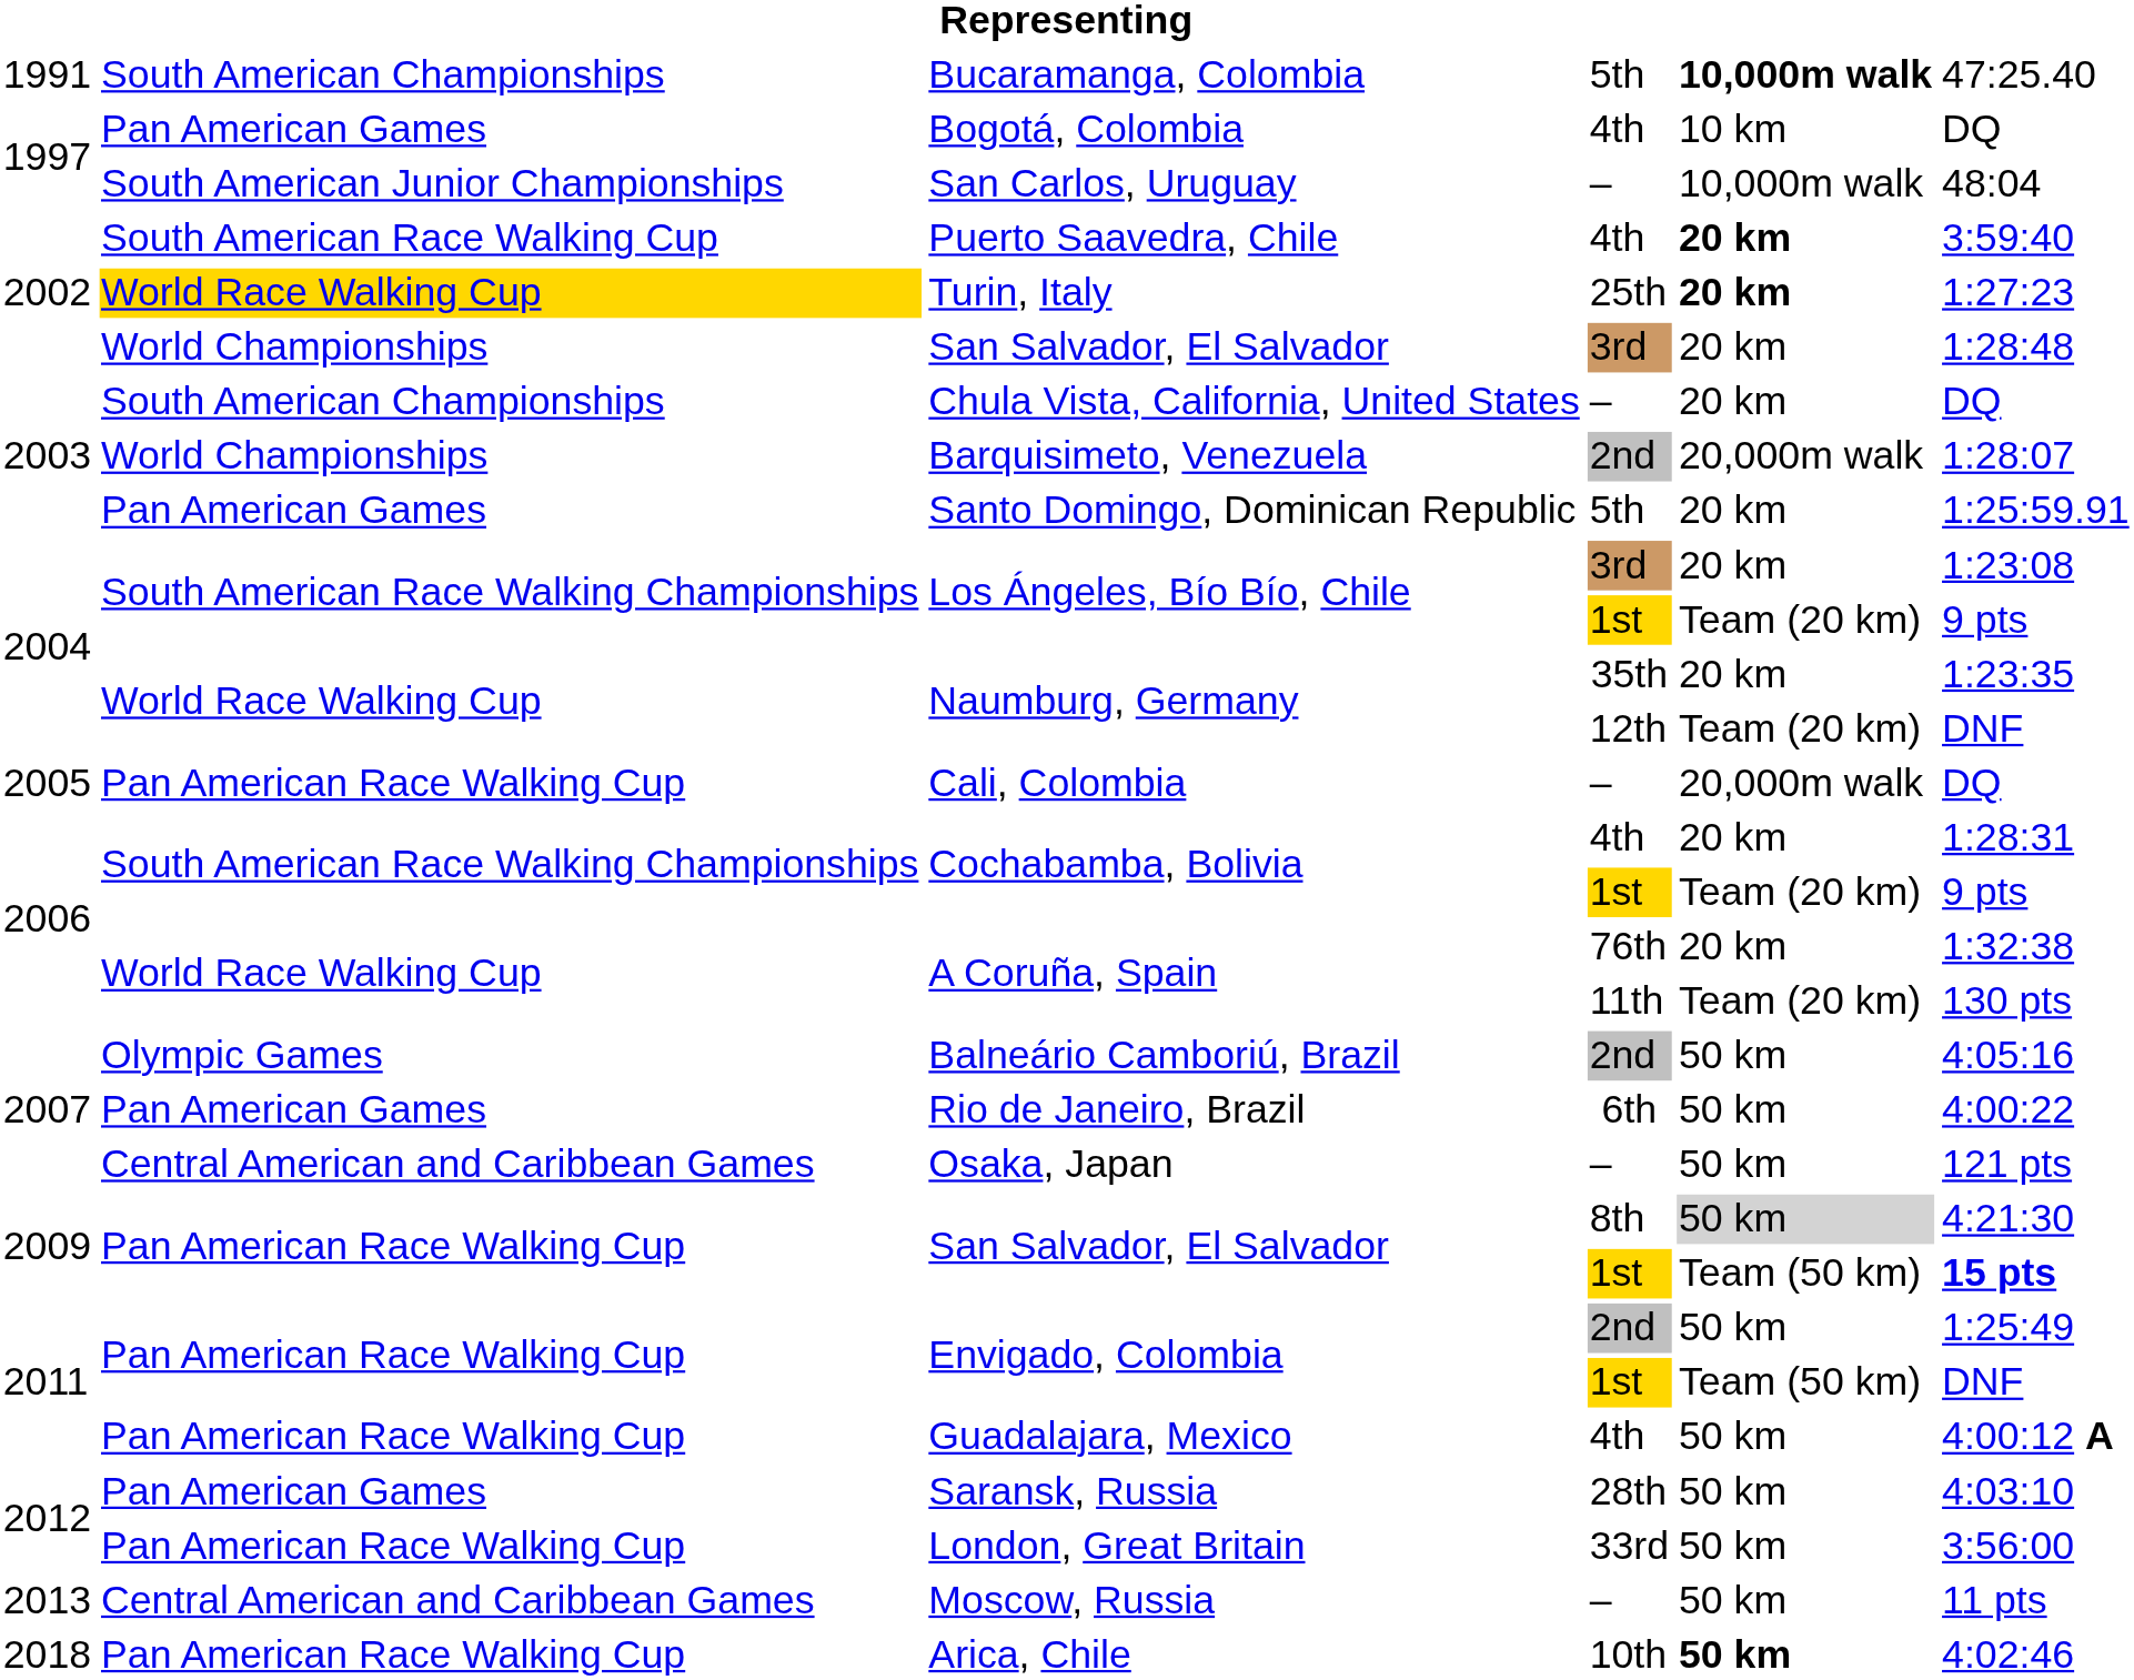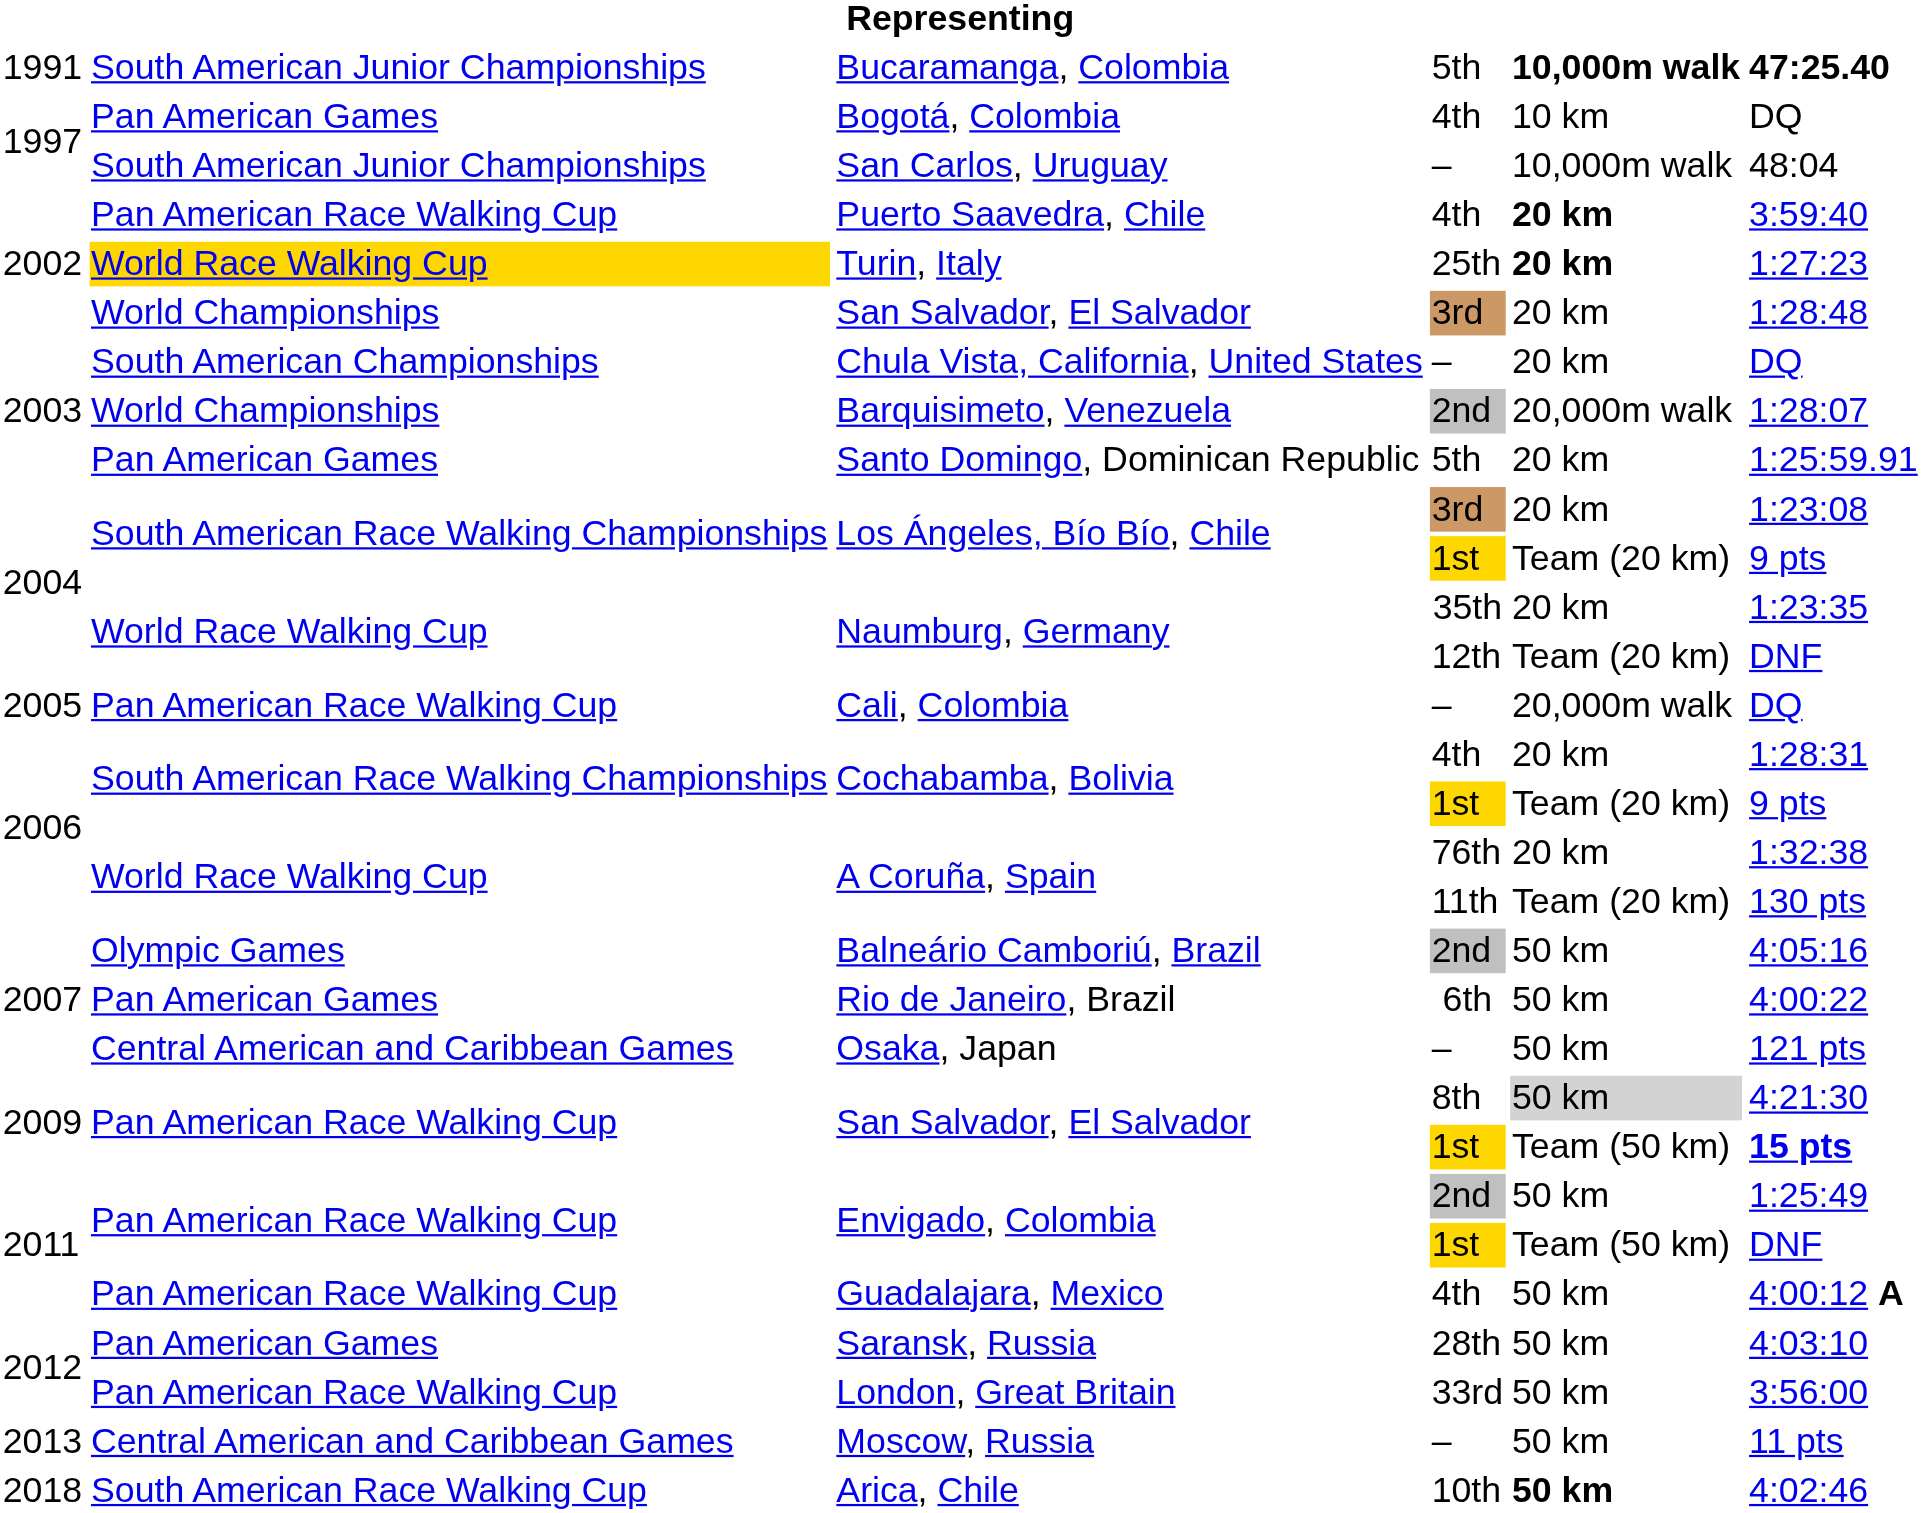 <table>
 <tr>
 <th colspan="6">Representing </th>
 </tr>
 <tr>
 <td>1991</td>
-<td><a href='#'>South American Championships</a></td>
+<td><a href='#'>South American Junior Championships</a></td>
 <td><a href='#'>Bucaramanga</a>, <a href='#'>Colombia</a></td>
 <td>5th</td>
 <td><strong>10,000m walk</strong></td>
-<td>47:25.40</td>
+<td><strong>47:25.40</strong></td>
 </tr>
 <tr>
 <td rowspan=2>1997</td>
 <td><a href='#'>Pan American Games</a></td>
 <td><a href='#'>Bogotá</a>, <a href='#'>Colombia</a></td>
 <td>4th</td>
 <td>10 km</td>
 <td>DQ</td>
 </tr>
 <tr>
 <td><a href='#'>South American Junior Championships</a></td>
 <td><a href='#'>San Carlos</a>, <a href='#'>Uruguay</a></td>
 <td>–</td>
 <td>10,000m walk</td>
 <td>48:04</td>
 </tr>
 <tr>
 <td rowspan=3>2002</td>
-<td><a href='#'>South American Race Walking Cup</a></td>
+<td><a href='#'>Pan American Race Walking Cup</a></td>
 <td><a href='#'>Puerto Saavedra</a>, <a href='#'>Chile</a></td>
 <td>4th</td>
 <td><strong>20 km</strong></td>
 <td><a href='#'>3:59:40</a></td>
 </tr>
 <tr>
 <td style="background: gold;"><a href='#'>World Race Walking Cup</a></td>
 <td><a href='#'>Turin</a>, <a href='#'>Italy</a></td>
 <td>25th</td>
 <td><strong>20 km</strong></td>
 <td><a href='#'>1:27:23</a></td>
 </tr>
 <tr>
 <td><a href='#'>World Championships</a></td>
 <td><a href='#'>San Salvador</a>, <a href='#'>El Salvador</a></td>
 <td bgcolor="cc9966">3rd</td>
 <td>20 km</td>
 <td><a href='#'>1:28:48</a></td>
 </tr>
 <tr>
 <td rowspan=3>2003</td>
 <td><a href='#'>South American Championships</a></td>
 <td><a href='#'>Chula Vista, California</a>, <a href='#'>United States</a></td>
 <td>–</td>
 <td>20 km</td>
 <td><a href='#'>DQ</a></td>
 </tr>
 <tr>
 <td><a href='#'>World Championships</a></td>
 <td><a href='#'>Barquisimeto</a>, <a href='#'>Venezuela</a></td>
 <td bgcolor="silver">2nd</td>
 <td>20,000m walk</td>
 <td><a href='#'>1:28:07</a></td>
 </tr>
 <tr>
 <td><a href='#'>Pan American Games</a></td>
 <td><a href='#'>Santo Domingo</a>, Dominican Republic</td>
 <td>5th</td>
 <td>20 km</td>
 <td><a href='#'>1:25:59.91</a></td>
 </tr>
 <tr>
 <td rowspan=4>2004</td>
 <td rowspan=2><a href='#'>South American Race Walking Championships</a></td>
 <td rowspan=2><a href='#'>Los Ángeles, Bío Bío</a>, <a href='#'>Chile</a></td>
 <td bgcolor="cc9966">3rd</td>
 <td>20 km</td>
 <td><a href='#'>1:23:08</a></td>
 </tr>
 <tr>
 <td bgcolor=gold>1st</td>
 <td>Team (20 km)</td>
 <td><a href='#'>9 pts</a></td>
 </tr>
 <tr>
 <td rowspan=2><a href='#'>World Race Walking Cup</a></td>
 <td rowspan=2><a href='#'>Naumburg</a>, <a href='#'>Germany</a></td>
 <td align="center">35th</td>
 <td>20 km</td>
 <td><a href='#'>1:23:35</a></td>
 </tr>
 <tr>
 <td>12th</td>
 <td>Team (20 km)</td>
 <td><a href='#'>DNF</a></td>
 </tr>
 <tr>
 <td>2005</td>
 <td><a href='#'>Pan American Race Walking Cup</a></td>
 <td><a href='#'>Cali</a>, <a href='#'>Colombia</a></td>
 <td>–</td>
 <td>20,000m walk</td>
 <td><a href='#'>DQ</a></td>
 </tr>
 <tr>
 <td rowspan=4>2006</td>
 <td rowspan=2><a href='#'>South American Race Walking Championships</a></td>
 <td rowspan=2><a href='#'>Cochabamba</a>, <a href='#'>Bolivia</a></td>
 <td>4th</td>
 <td>20 km</td>
 <td><a href='#'>1:28:31</a></td>
 </tr>
 <tr>
 <td bgcolor=gold>1st</td>
 <td>Team (20 km)</td>
 <td><a href='#'>9 pts</a></td>
 </tr>
 <tr>
 <td rowspan=2><a href='#'>World Race Walking Cup</a></td>
 <td rowspan=2><a href='#'>A Coruña</a>, <a href='#'>Spain</a></td>
 <td>76th</td>
 <td>20 km</td>
 <td><a href='#'>1:32:38</a></td>
 </tr>
 <tr>
 <td>11th</td>
 <td>Team (20 km)</td>
 <td><a href='#'>130 pts</a></td>
 </tr>
 <tr>
 <td rowspan=3>2007</td>
 <td><a href='#'>Olympic Games</a></td>
 <td><a href='#'>Balneário Camboriú</a>, <a href='#'>Brazil</a></td>
 <td bgcolor="silver">2nd</td>
 <td>50 km</td>
 <td><a href='#'>4:05:16</a></td>
 </tr>
 <tr>
 <td><a href='#'>Pan American Games</a></td>
 <td><a href='#'>Rio de Janeiro</a>, Brazil</td>
 <td align="center">6th</td>
 <td>50 km</td>
 <td><a href='#'>4:00:22</a></td>
 </tr>
 <tr>
 <td><a href='#'>Central American and Caribbean Games</a></td>
 <td><a href='#'>Osaka</a>, Japan</td>
 <td>–</td>
 <td>50 km</td>
 <td><a href='#'>121 pts</a></td>
 </tr>
 <tr>
 <td rowspan=2>2009</td>
 <td rowspan=2><a href='#'>Pan American Race Walking Cup</a></td>
 <td rowspan=2><a href='#'>San Salvador</a>, <a href='#'>El Salvador</a></td>
 <td>8th</td>
 <td style="background: lightgrey;">50 km</td>
 <td><a href='#'>4:21:30</a></td>
 </tr>
 <tr>
 <td bgcolor=gold>1st</td>
 <td>Team (50 km)</td>
 <td><strong><a href='#'>15 pts</a></strong></td>
 </tr>
 <tr>
 <td rowspan=3>2011</td>
 <td rowspan=2><a href='#'>Pan American Race Walking Cup</a></td>
 <td rowspan=2><a href='#'>Envigado</a>, <a href='#'>Colombia</a></td>
 <td bgcolor=silver>2nd</td>
 <td>50 km</td>
 <td><a href='#'>1:25:49</a></td>
 </tr>
 <tr>
 <td bgcolor=gold>1st</td>
 <td>Team (50 km)</td>
 <td><a href='#'>DNF</a></td>
 </tr>
 <tr>
 <td><a href='#'>Pan American Race Walking Cup</a></td>
 <td><a href='#'>Guadalajara</a>, <a href='#'>Mexico</a></td>
 <td>4th</td>
 <td>50 km</td>
 <td><a href='#'>4:00:12</a> <strong>A</strong></td>
 </tr>
 <tr>
 <td rowspan=2>2012</td>
 <td><a href='#'>Pan American Games</a></td>
 <td><a href='#'>Saransk</a>, <a href='#'>Russia</a></td>
 <td>28th</td>
 <td>50 km</td>
 <td><a href='#'>4:03:10</a></td>
 </tr>
 <tr>
 <td><a href='#'>Pan American Race Walking Cup</a></td>
 <td><a href='#'>London</a>, <a href='#'>Great Britain</a></td>
 <td align="center">33rd</td>
 <td>50 km</td>
 <td><a href='#'>3:56:00</a></td>
 </tr>
 <tr>
 <td>2013</td>
 <td><a href='#'>Central American and Caribbean Games</a></td>
 <td><a href='#'>Moscow</a>, <a href='#'>Russia</a></td>
 <td>–</td>
 <td>50 km</td>
 <td><a href='#'>11 pts</a></td>
 </tr>
 <tr>
 <td>2018</td>
-<td><a href='#'>Pan American Race Walking Cup</a></td>
+<td><a href='#'>South American Race Walking Cup</a></td>
 <td><a href='#'>Arica</a>, <a href='#'>Chile</a></td>
 <td>10th</td>
 <td><strong>50 km</strong></td>
 <td><a href='#'>4:02:46</a></td>
 </tr>
 </table>
